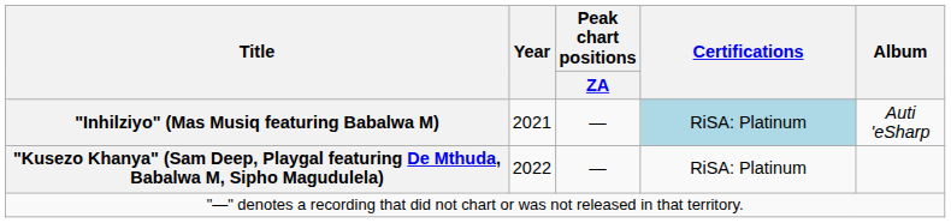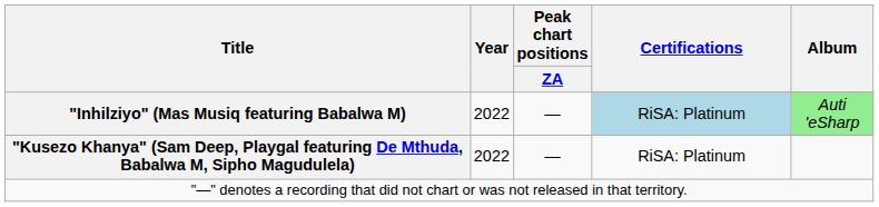 <table class="wikitable plainrowheaders" style="text-align:center;" border="1">
 <tr>
 <th scope="col" rowspan="2">Title</th>
 <th scope="col" rowspan="2">Year</th>
 <th scope="col" colspan="1">Peak chart positions</th>
 <th scope="col" rowspan="2" style="width:12em;"><a href='#'>Certifications</a></th>
 <th scope="col" rowspan="2">Album</th>
 </tr>
 <tr>
 <th scope="col" style="width:3em;font-size:100%;"><a href='#'>ZA</a><br></th>
 </tr>
 <tr>
 <th scope="row">"Inhilziyo" (Mas Musiq featuring Babalwa M)</th>
-<td>2021</td>
+<td>2022</td>
 <td>—</td>
 <td style="background: lightblue;">RiSA: Platinum</td>
-<td><em>Auti 'eSharp</em></td>
+<td style="background: lightgreen;"><em>Auti 'eSharp</em></td>
 </tr>
 <tr>
 <th scope="row">"Kusezo Khanya" (Sam Deep, Playgal featuring <a href='#'>De Mthuda</a>, Babalwa M, Sipho Magudulela)</th>
 <td>2022</td>
 <td>—</td>
 <td>RiSA: Platinum</td>
 <td></td>
 </tr>
 <tr>
 <td colspan="8" style="font-size:90%">"—" denotes a recording that did not chart or was not released in that territory.</td>
 </tr>
 </table>
